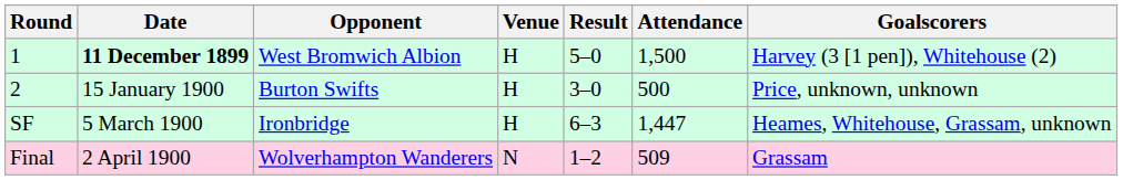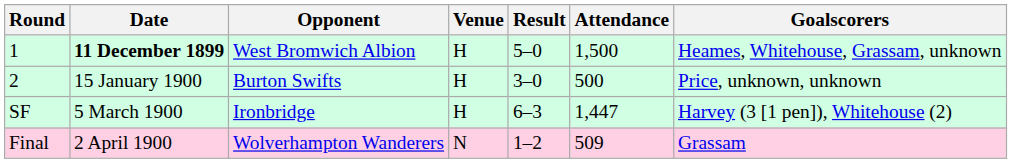 <table class="wikitable">
 <tr>
 <th>Round</th>
 <th>Date</th>
 <th>Opponent</th>
 <th>Venue</th>
 <th>Result</th>
 <th>Attendance</th>
 <th>Goalscorers</th>
 </tr>
 <tr style="background-color: #d0ffe3;">
 <td>1</td>
 <td><strong>11 December 1899</strong></td>
 <td><a href='#'>West Bromwich Albion</a></td>
 <td>H</td>
 <td>5–0</td>
 <td>1,500</td>
-<td><a href='#'>Harvey</a> (3 [1 pen]), <a href='#'>Whitehouse</a> (2)</td>
+<td><a href='#'>Heames</a>, <a href='#'>Whitehouse</a>, <a href='#'>Grassam</a>, unknown</td>
 </tr>
 <tr style="background-color: #d0ffe3;">
 <td>2</td>
 <td>15 January 1900</td>
 <td><a href='#'>Burton Swifts</a></td>
 <td>H</td>
 <td>3–0</td>
 <td>500</td>
 <td><a href='#'>Price</a>, unknown, unknown</td>
 </tr>
 <tr style="background-color: #d0ffe3;">
 <td>SF</td>
 <td>5 March 1900</td>
 <td><a href='#'>Ironbridge</a></td>
 <td>H</td>
 <td>6–3</td>
 <td>1,447</td>
-<td><a href='#'>Heames</a>, <a href='#'>Whitehouse</a>, <a href='#'>Grassam</a>, unknown</td>
+<td><a href='#'>Harvey</a> (3 [1 pen]), <a href='#'>Whitehouse</a> (2)</td>
 </tr>
 <tr style="background-color: #ffd0e3;">
 <td>Final</td>
 <td>2 April 1900</td>
 <td><a href='#'>Wolverhampton Wanderers</a></td>
 <td>N</td>
 <td>1–2</td>
 <td>509</td>
 <td><a href='#'>Grassam</a></td>
 </tr>
 </table>
